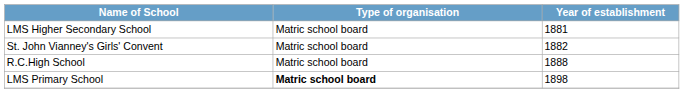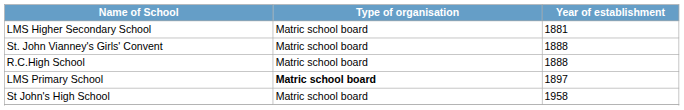 <table class="wikitable" "text-align:left;font-size:100%;"|>
 <tr>
 <th style="background:#659ec7; color:white; height:17px; width:400px;">Name of School</th>
 <th ! style="background:#659ec7; color:white; width:400px;">Type of organisation</th>
 <th ! style="background:#659ec7; color:white; width:200px;">Year of establishment</th>
 </tr>
 <tr style="color:black; background:white;">
 <td ! !>LMS Higher Secondary School</td>
 <td ! !>Matric school board</td>
 <td ! !>1881</td>
 </tr>
 <tr style="color:black; background:white;">
 <td ! !>St. John Vianney's Girls' Convent</td>
 <td ! !>Matric school board</td>
-<td ! !>1882</td>
+<td ! !>1888</td>
 </tr>
 <tr style="color:black; background:white;">
 <td ! !>R.C.High School</td>
 <td ! !>Matric school board</td>
 <td ! !>1888</td>
 </tr>
 <tr style="color:black; background:white;">
 <td ! !>LMS Primary School</td>
 <td ! !><strong>Matric school board</strong></td>
-<td ! !>1898</td>
+<td ! !>1897</td>
+</tr>
+<tr style="color:black; background:white;">
+<td ! !>St John's High School</td>
+<td ! !>Matric school board</td>
+<td ! !>1958</td>
 </tr>
 <tr style="color:black; background:white;">
 </tr>
 <tr style="color:black; background:white;">
 </tr>
 </table>
